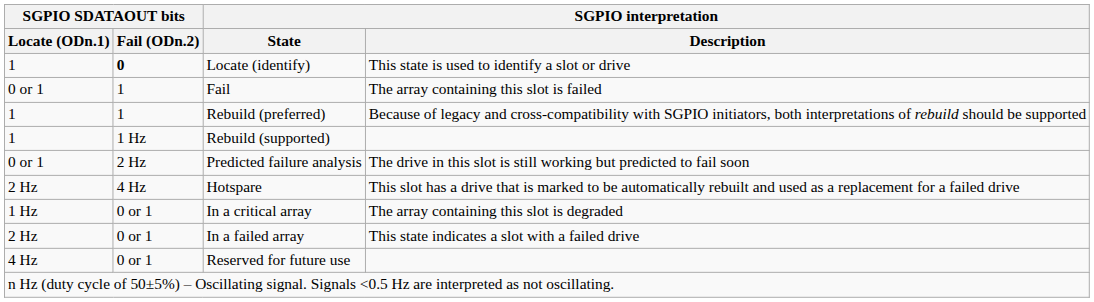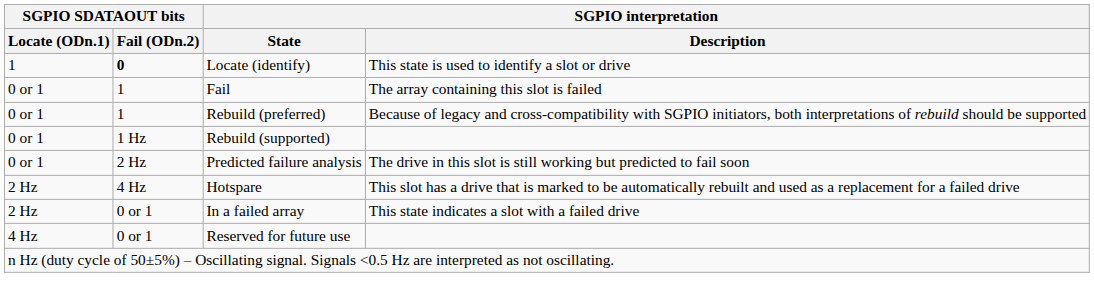 <table class="wikitable">
 <tr>
 <th colspan=2>SGPIO SDATAOUT bits</th>
 <th colspan=2>SGPIO interpretation</th>
 </tr>
 <tr>
 <th>Locate (ODn.1)</th>
 <th>Fail (ODn.2)</th>
 <th>State</th>
 <th>Description</th>
 </tr>
 <tr>
 <td>1</td>
 <td><strong>0</strong></td>
 <td>Locate (identify)</td>
 <td>This state is used to identify a slot or drive</td>
 </tr>
 <tr>
 <td>0 or 1</td>
 <td>1</td>
 <td>Fail</td>
 <td>The array containing this slot is failed</td>
 </tr>
 <tr>
-<td>1</td>
+<td>0 or 1</td>
 <td>1</td>
 <td>Rebuild (preferred)</td>
 <td>Because of legacy and cross-compatibility with SGPIO initiators, both interpretations of <em>rebuild</em> should be supported</td>
 </tr>
 <tr>
-<td>1</td>
+<td>0 or 1</td>
 <td>1 Hz</td>
 <td>Rebuild (supported)</td>
 </tr>
 <tr>
 <td>0 or 1</td>
 <td>2 Hz</td>
 <td>Predicted failure analysis</td>
 <td>The drive in this slot is still working but predicted to fail soon</td>
 </tr>
 <tr>
 <td>2 Hz</td>
 <td>4 Hz</td>
 <td>Hotspare</td>
 <td>This slot has a drive that is marked to be automatically rebuilt and used as a replacement for a failed drive</td>
 </tr>
 <tr>
-<td>1 Hz</td>
-<td>0 or 1</td>
-<td>In a critical array</td>
-<td>The array containing this slot is degraded</td>
-</tr>
-<tr>
 <td>2 Hz</td>
 <td>0 or 1</td>
 <td>In a failed array</td>
 <td>This state indicates a slot with a failed drive</td>
 </tr>
 <tr>
 <td>4 Hz</td>
 <td>0 or 1</td>
 <td>Reserved for future use</td>
 </tr>
 <tr>
 <td colspan=4>n Hz (duty cycle of 50±5%) – Oscillating signal. Signals <0.5 Hz are interpreted as not oscillating.</td>
 </tr>
 </table>
